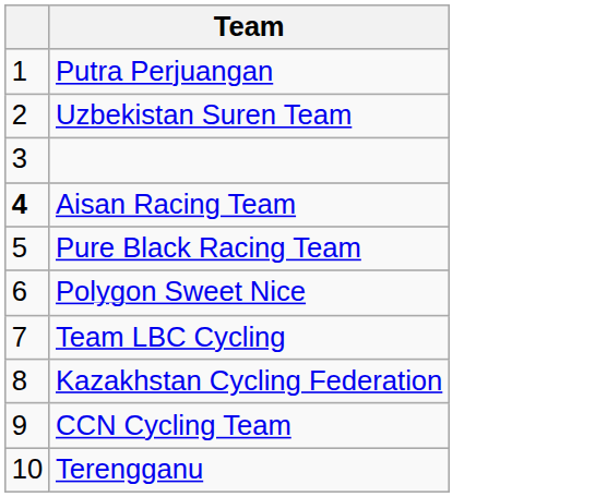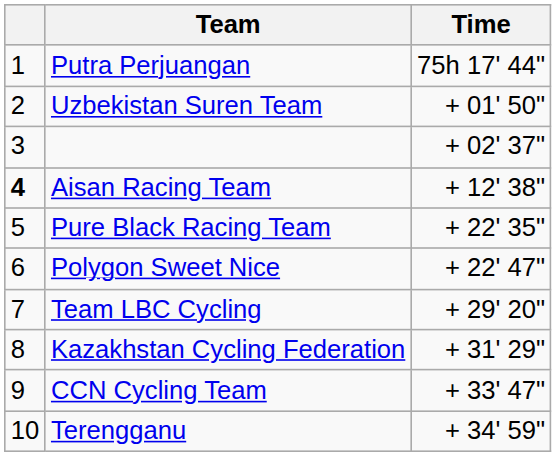 <table class=wikitable>
 <tr>
 <th></th>
 <th>Team</th>
+<th>Time</th>
 </tr>
 <tr>
 <td>1</td>
 <td><a href='#'>Putra Perjuangan</a></td>
+<td align=right>75h 17' 44"</td>
 </tr>
 <tr>
 <td>2</td>
 <td><a href='#'>Uzbekistan Suren Team</a></td>
+<td align=right>+ 01' 50"</td>
 </tr>
 <tr>
 <td>3</td>
 <td></td>
+<td align=right>+ 02' 37"</td>
 </tr>
 <tr>
 <td><strong>4</strong></td>
 <td><a href='#'>Aisan Racing Team</a></td>
+<td align=right>+ 12' 38"</td>
 </tr>
 <tr>
 <td>5</td>
 <td><a href='#'>Pure Black Racing Team</a></td>
+<td align=right>+ 22' 35"</td>
 </tr>
 <tr>
 <td>6</td>
 <td><a href='#'>Polygon Sweet Nice</a></td>
+<td align=right>+ 22' 47"</td>
 </tr>
 <tr>
 <td>7</td>
 <td><a href='#'>Team LBC Cycling</a></td>
+<td align=right>+ 29' 20"</td>
 </tr>
 <tr>
 <td>8</td>
 <td><a href='#'>Kazakhstan Cycling Federation</a></td>
+<td align=right>+ 31' 29"</td>
 </tr>
 <tr>
 <td>9</td>
 <td><a href='#'>CCN Cycling Team</a></td>
+<td align=right>+ 33' 47"</td>
 </tr>
 <tr>
 <td>10</td>
 <td><a href='#'>Terengganu</a></td>
+<td align=right>+ 34' 59"</td>
 </tr>
 </table>
